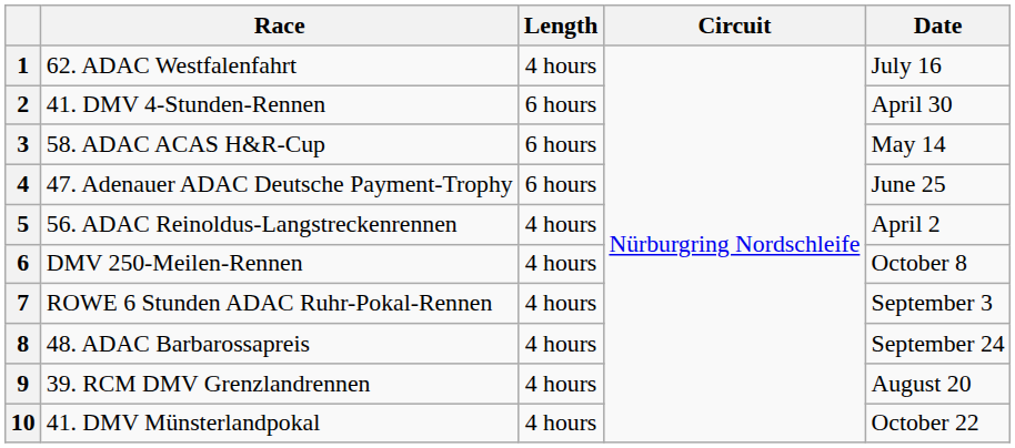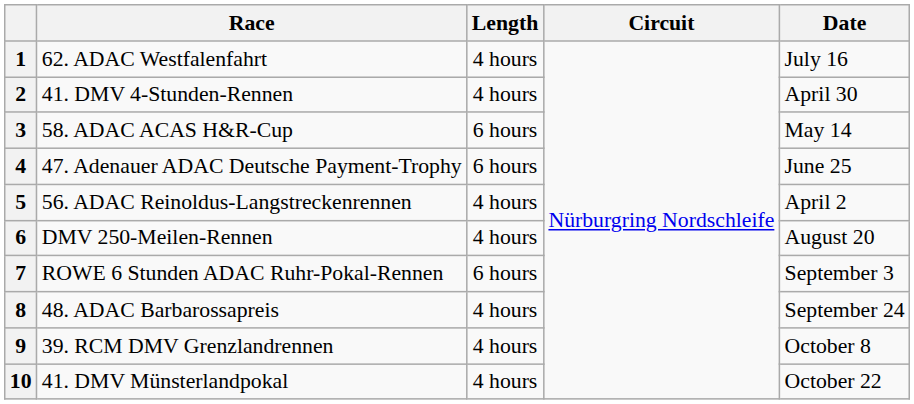 <table class="wikitable" style="font-size: 90%;">
 <tr>
 <th></th>
 <th>Race</th>
 <th>Length</th>
 <th>Circuit</th>
 <th>Date</th>
 </tr>
 <tr>
 <th>1</th>
 <td>62. ADAC Westfalenfahrt</td>
 <td align=center>4 hours</td>
 <td rowspan=10> <a href='#'>Nürburgring Nordschleife</a></td>
 <td>July 16</td>
 </tr>
 <tr>
 <th>2</th>
 <td>41. DMV 4-Stunden-Rennen</td>
-<td align=center>6 hours</td>
+<td align=center>4 hours</td>
 <td>April 30</td>
 </tr>
 <tr>
 <th>3</th>
 <td>58. ADAC ACAS H&R-Cup</td>
 <td align=center>6 hours</td>
 <td>May 14</td>
 </tr>
 <tr>
 <th>4</th>
 <td>47. Adenauer ADAC Deutsche Payment-Trophy</td>
 <td align=center>6 hours</td>
 <td>June 25</td>
 </tr>
 <tr>
 <th>5</th>
 <td>56. ADAC Reinoldus-Langstreckenrennen</td>
 <td align=center>4 hours</td>
 <td>April 2</td>
 </tr>
 <tr>
 <th>6</th>
 <td>DMV 250-Meilen-Rennen</td>
 <td align=center>4 hours</td>
-<td>October 8</td>
+<td>August 20</td>
 </tr>
 <tr>
 <th>7</th>
 <td>ROWE 6 Stunden ADAC Ruhr-Pokal-Rennen</td>
-<td align=center>4 hours</td>
+<td align=center>6 hours</td>
 <td>September 3</td>
 </tr>
 <tr>
 <th>8</th>
 <td>48. ADAC Barbarossapreis</td>
 <td align=center>4 hours</td>
 <td>September 24</td>
 </tr>
 <tr>
 <th>9</th>
 <td>39. RCM DMV Grenzlandrennen</td>
 <td align=center>4 hours</td>
-<td>August 20</td>
+<td>October 8</td>
 </tr>
 <tr>
 <th>10</th>
 <td>41. DMV Münsterlandpokal</td>
 <td align=center>4 hours</td>
 <td>October 22</td>
 </tr>
 </table>
